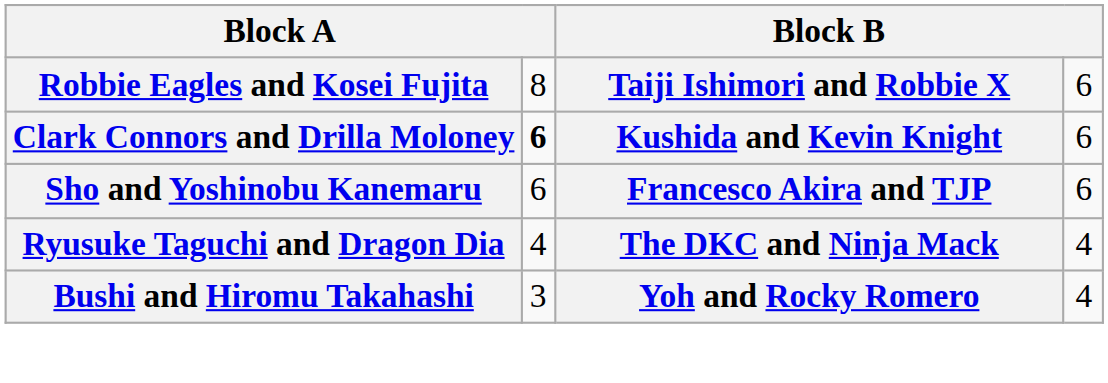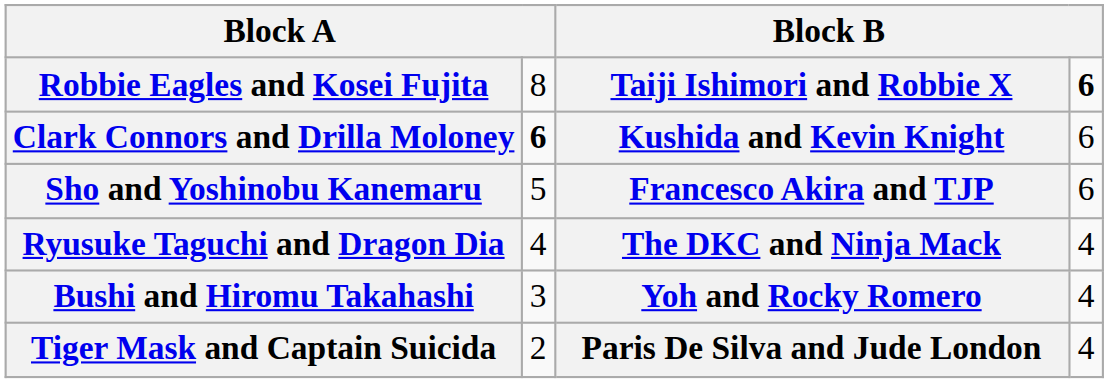 <table class="wikitable" style="margin: 1em auto 1em auto;text-align:center">
 <tr>
 <th colspan="2" style="width:50%">Block A</th>
 <th colspan="2" style="width:50%">Block B</th>
 </tr>
 <tr>
 <th><a href='#'>Robbie Eagles</a> and <a href='#'>Kosei Fujita</a></th>
 <td>8</td>
 <th><a href='#'>Taiji Ishimori</a> and <a href='#'>Robbie X</a></th>
-<td>6</td>
+<td><strong>6</strong></td>
 </tr>
 <tr>
 <th><a href='#'>Clark Connors</a> and <a href='#'>Drilla Moloney</a></th>
 <td><strong>6</strong></td>
 <th><a href='#'>Kushida</a> and <a href='#'>Kevin Knight</a></th>
 <td>6</td>
 </tr>
 <tr>
 <th><a href='#'>Sho</a> and <a href='#'>Yoshinobu Kanemaru</a></th>
-<td>6</td>
+<td>5</td>
 <th><a href='#'>Francesco Akira</a> and <a href='#'>TJP</a></th>
 <td>6</td>
 </tr>
 <tr>
 <th><a href='#'>Ryusuke Taguchi</a> and <a href='#'>Dragon Dia</a></th>
 <td>4</td>
 <th><a href='#'>The DKC</a> and <a href='#'>Ninja Mack</a></th>
 <td>4</td>
 </tr>
 <tr>
 <th><a href='#'>Bushi</a> and <a href='#'>Hiromu Takahashi</a></th>
 <td>3</td>
 <th><a href='#'>Yoh</a> and <a href='#'>Rocky Romero</a></th>
 <td>4</td>
 </tr>
+<tr>
+<th><a href='#'>Tiger Mask</a> and Captain Suicida</th>
+<td>2</td>
+<th>Paris De Silva and Jude London</th>
+<td>4</td>
+</tr>
 </table>
